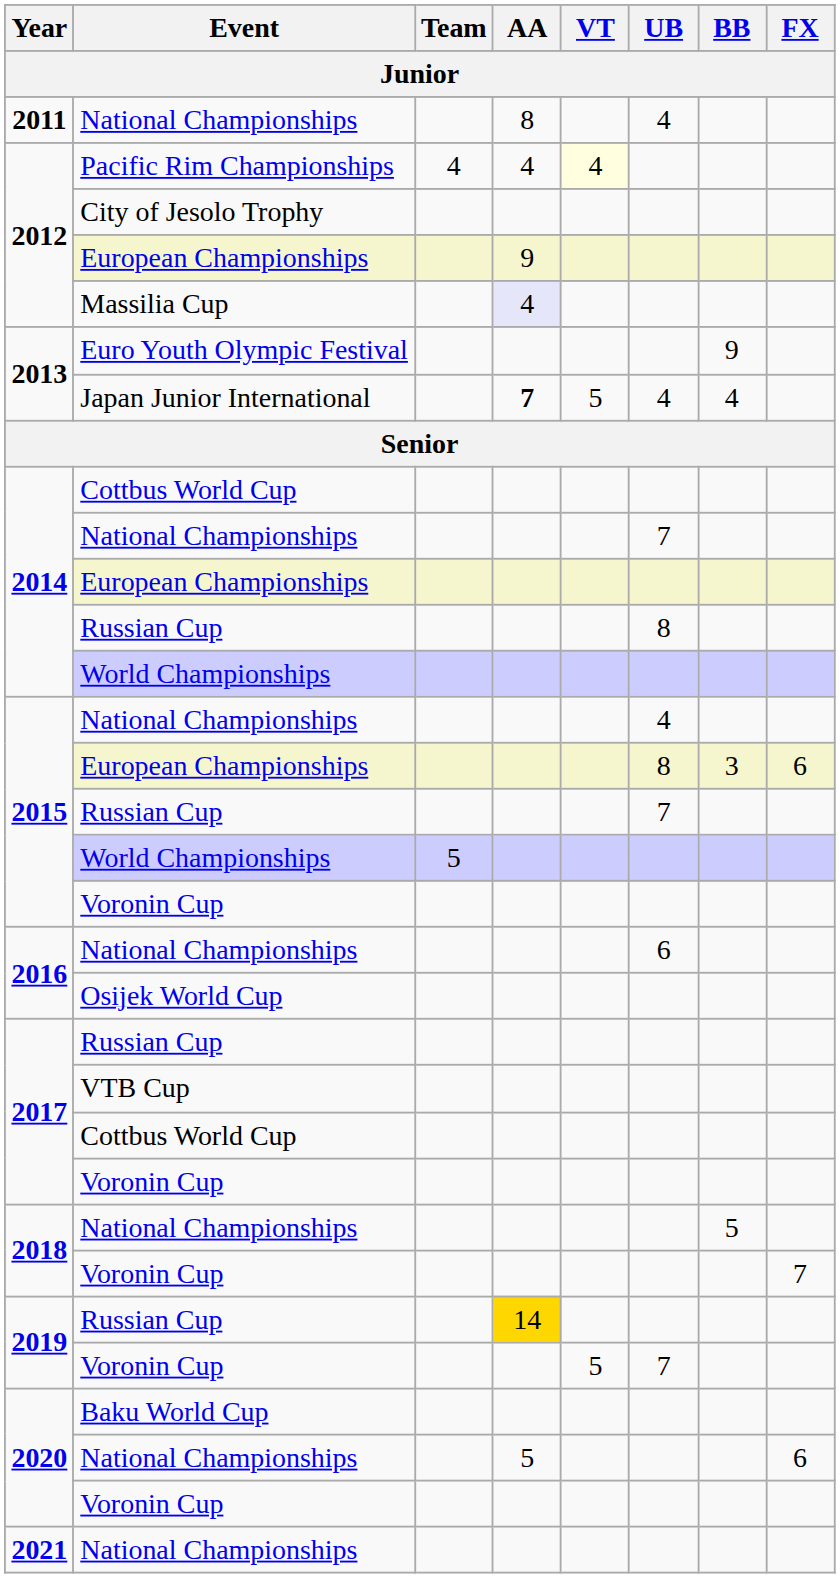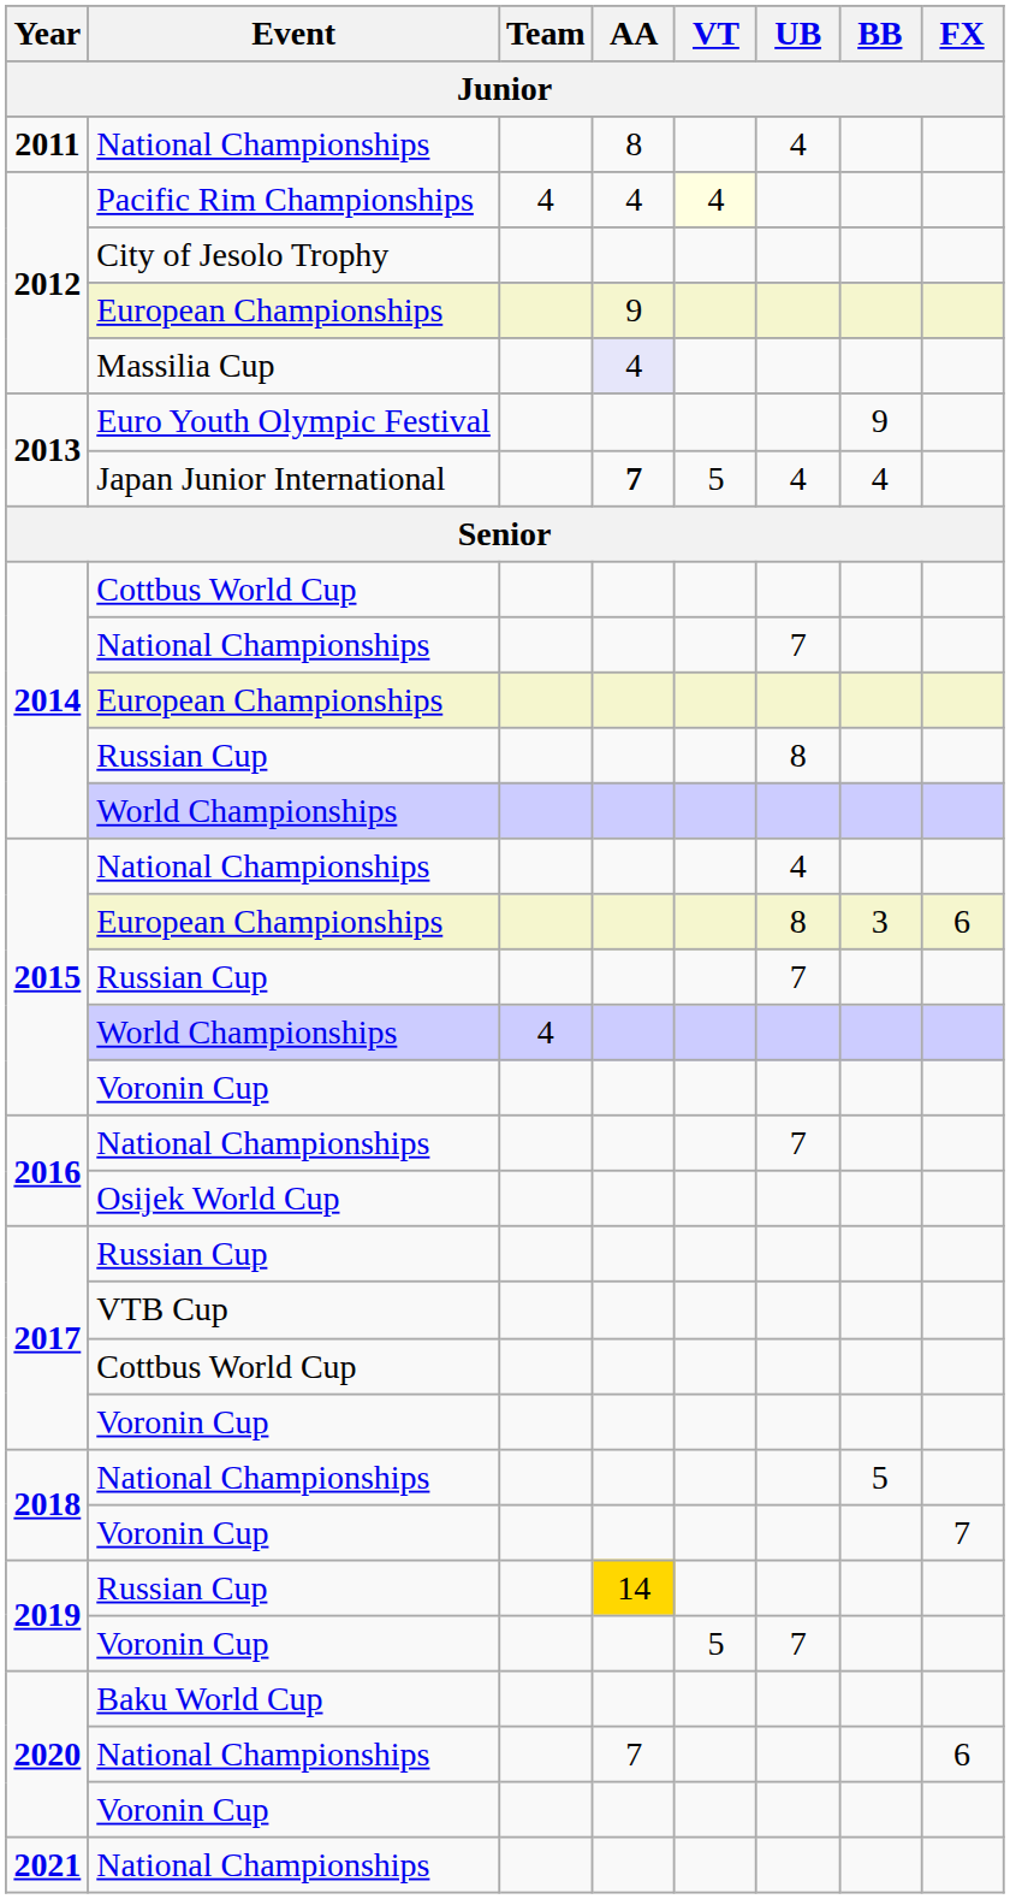 <table class="wikitable" style="text-align:center; font-size:95%;">
 <tr>
 <th align=center>Year</th>
 <th align=center>Event</th>
 <th style="width:30px;">Team</th>
 <th style="width:30px;">AA</th>
 <th style="width:30px;"><a href='#'>VT</a></th>
 <th style="width:30px;"><a href='#'>UB</a></th>
 <th style="width:30px;"><a href='#'>BB</a></th>
 <th style="width:30px;"><a href='#'>FX</a></th>
 </tr>
 <tr>
 <th colspan="8">Junior</th>
 </tr>
 <tr>
 <td rowspan="1"><strong>2011</strong></td>
 <td align=left><a href='#'>National Championships</a></td>
 <td></td>
 <td>8</td>
 <td></td>
 <td>4</td>
 <td></td>
 <td></td>
 </tr>
 <tr>
 <td rowspan="4"><strong>2012</strong></td>
 <td align=left><a href='#'>Pacific Rim Championships</a></td>
 <td>4</td>
 <td>4</td>
 <td style="background: lightyellow;">4</td>
 <td></td>
 <td></td>
 <td></td>
 </tr>
 <tr>
 <td align=left>City of Jesolo Trophy</td>
 <td></td>
 <td></td>
 <td></td>
 <td></td>
 <td></td>
 <td></td>
 </tr>
 <tr bgcolor=#F5F6CE>
 <td align=left><a href='#'>European Championships</a></td>
 <td></td>
 <td>9</td>
 <td></td>
 <td></td>
 <td></td>
 <td></td>
 </tr>
 <tr>
 <td align=left>Massilia Cup</td>
 <td></td>
 <td style="background: lavender;">4</td>
 <td></td>
 <td></td>
 <td></td>
 <td></td>
 </tr>
 <tr>
 <td rowspan="2"><strong>2013</strong></td>
 <td align=left><a href='#'>Euro Youth Olympic Festival</a></td>
 <td></td>
 <td></td>
 <td></td>
 <td></td>
 <td>9</td>
 <td></td>
 </tr>
 <tr>
 <td align=left>Japan Junior International</td>
 <td></td>
 <td><strong>7</strong></td>
 <td>5</td>
 <td>4</td>
 <td>4</td>
 <td></td>
 </tr>
 <tr>
 <th colspan="8">Senior</th>
 </tr>
 <tr>
 <td rowspan="5"><strong><a href='#'>2014</a></strong></td>
 <td align=left><a href='#'>Cottbus World Cup</a></td>
 <td></td>
 <td></td>
 <td></td>
 <td></td>
 <td></td>
 <td></td>
 </tr>
 <tr>
 <td align=left><a href='#'>National Championships</a></td>
 <td></td>
 <td></td>
 <td></td>
 <td>7</td>
 <td></td>
 <td></td>
 </tr>
 <tr bgcolor=#F5F6CE>
 <td align=left><a href='#'>European Championships</a></td>
 <td></td>
 <td></td>
 <td></td>
 <td></td>
 <td></td>
 <td></td>
 </tr>
 <tr>
 <td align=left><a href='#'>Russian Cup</a></td>
 <td></td>
 <td></td>
 <td></td>
 <td>8</td>
 <td></td>
 <td></td>
 </tr>
 <tr bgcolor=#CCCCFF>
 <td align=left><a href='#'>World Championships</a></td>
 <td></td>
 <td></td>
 <td></td>
 <td></td>
 <td></td>
 <td></td>
 </tr>
 <tr>
 <td rowspan="5"><strong><a href='#'>2015</a></strong></td>
 <td align=left><a href='#'>National Championships</a></td>
 <td></td>
 <td></td>
 <td></td>
 <td>4</td>
 <td></td>
 <td></td>
 </tr>
 <tr bgcolor=#F5F6CE>
 <td align=left><a href='#'>European Championships</a></td>
 <td></td>
 <td></td>
 <td></td>
 <td>8</td>
 <td>3</td>
 <td>6</td>
 </tr>
 <tr>
 <td align=left><a href='#'>Russian Cup</a></td>
 <td></td>
 <td></td>
 <td></td>
 <td>7</td>
 <td></td>
 <td></td>
 </tr>
 <tr bgcolor=#CCCCFF>
 <td align=left><a href='#'>World Championships</a></td>
-<td>5</td>
+<td>4</td>
 <td></td>
 <td></td>
 <td></td>
 <td></td>
 <td></td>
 </tr>
 <tr>
 <td align=left><a href='#'>Voronin Cup</a></td>
 <td></td>
 <td></td>
 <td></td>
 <td></td>
 <td></td>
 <td></td>
 </tr>
 <tr>
 <td rowspan="2"><strong><a href='#'>2016</a></strong></td>
 <td align=left><a href='#'>National Championships</a></td>
 <td></td>
 <td></td>
 <td></td>
-<td>6</td>
+<td>7</td>
 <td></td>
 <td></td>
 </tr>
 <tr>
 <td align=left><a href='#'>Osijek World Cup</a></td>
 <td></td>
 <td></td>
 <td></td>
 <td></td>
 <td></td>
 <td></td>
 </tr>
 <tr>
 <td rowspan="4"><strong><a href='#'>2017</a></strong></td>
 <td align=left><a href='#'>Russian Cup</a></td>
 <td></td>
 <td></td>
 <td></td>
 <td></td>
 <td></td>
 <td></td>
 </tr>
 <tr>
 <td align=left>VTB Cup</td>
 <td></td>
 <td></td>
 <td></td>
 <td></td>
 <td></td>
 <td></td>
 </tr>
 <tr>
 <td align=left>Cottbus World Cup</td>
 <td></td>
 <td></td>
 <td></td>
 <td></td>
 <td></td>
 <td></td>
 </tr>
 <tr>
 <td align=left><a href='#'>Voronin Cup</a></td>
 <td></td>
 <td></td>
 <td></td>
 <td></td>
 <td></td>
 <td></td>
 </tr>
 <tr>
 <td rowspan="2"><strong><a href='#'>2018</a></strong></td>
 <td align=left><a href='#'>National Championships</a></td>
 <td></td>
 <td></td>
 <td></td>
 <td></td>
 <td>5</td>
 <td></td>
 </tr>
 <tr>
 <td align=left><a href='#'>Voronin Cup</a></td>
 <td></td>
 <td></td>
 <td></td>
 <td></td>
 <td></td>
 <td>7</td>
 </tr>
 <tr>
 <td rowspan="2"><strong><a href='#'>2019</a></strong></td>
 <td align=left><a href='#'>Russian Cup</a></td>
 <td></td>
 <td style="background: gold;">14</td>
 <td></td>
 <td></td>
 <td></td>
 <td></td>
 </tr>
 <tr>
 <td align=left><a href='#'>Voronin Cup</a></td>
 <td></td>
 <td></td>
 <td>5</td>
 <td>7</td>
 <td></td>
 <td></td>
 </tr>
 <tr>
 <td rowspan="3"><strong><a href='#'>2020</a></strong></td>
 <td align=left><a href='#'>Baku World Cup</a></td>
 <td></td>
 <td></td>
 <td></td>
 <td></td>
 <td></td>
 <td></td>
 </tr>
 <tr>
 <td align=left><a href='#'>National Championships</a></td>
 <td></td>
-<td>5</td>
+<td>7</td>
 <td></td>
 <td></td>
 <td></td>
 <td>6</td>
 </tr>
 <tr>
 <td align=left><a href='#'>Voronin Cup</a></td>
 <td></td>
 <td></td>
 <td></td>
 <td></td>
 <td></td>
 <td></td>
 </tr>
 <tr>
 <td rowspan="1"><strong><a href='#'>2021</a></strong></td>
 <td align=left><a href='#'>National Championships</a></td>
 <td></td>
 <td></td>
 <td></td>
 <td></td>
 <td></td>
 <td></td>
 </tr>
 </table>
